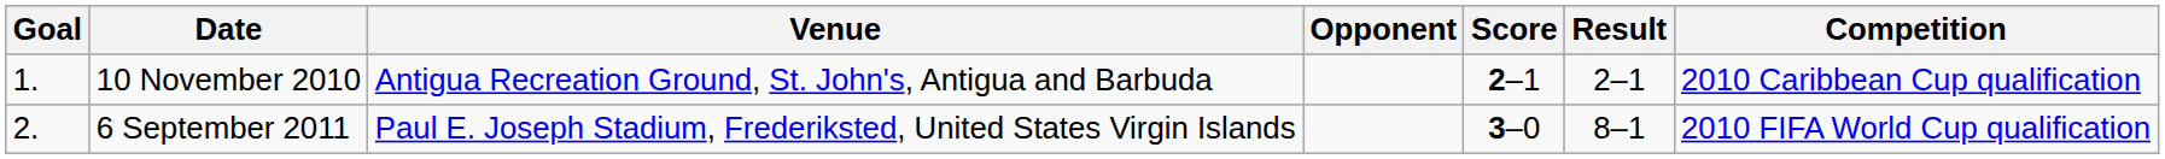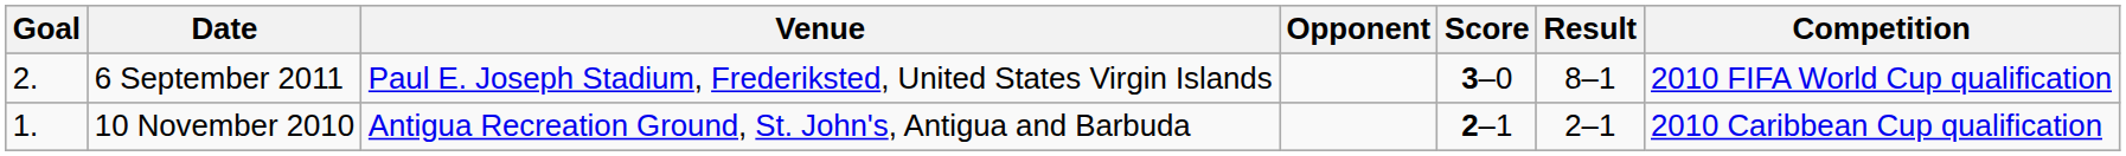 <table class="wikitable plainrowheaders sortable">
 <tr>
 <th>Goal</th>
 <th>Date</th>
 <th>Venue</th>
 <th>Opponent</th>
 <th>Score</th>
 <th>Result</th>
 <th>Competition</th>
 </tr>
 <tr>
+<td>2.</td>
+<td>6 September 2011</td>
+<td><a href='#'>Paul E. Joseph Stadium</a>, <a href='#'>Frederiksted</a>, United States Virgin Islands</td>
+<td></td>
+<td align=center><strong>3</strong>–0</td>
+<td align=center>8–1</td>
+<td><a href='#'>2010 FIFA World Cup qualification</a></td>
+</tr>
+<tr>
 <td>1.</td>
 <td>10 November 2010</td>
 <td><a href='#'>Antigua Recreation Ground</a>, <a href='#'>St. John's</a>, Antigua and Barbuda</td>
 <td></td>
 <td align=center><strong>2</strong>–1</td>
 <td align=center>2–1</td>
 <td><a href='#'>2010 Caribbean Cup qualification</a></td>
 </tr>
-<tr>
-<td>2.</td>
-<td>6 September 2011</td>
-<td><a href='#'>Paul E. Joseph Stadium</a>, <a href='#'>Frederiksted</a>, United States Virgin Islands</td>
-<td></td>
-<td align=center><strong>3</strong>–0</td>
-<td align=center>8–1</td>
-<td><a href='#'>2010 FIFA World Cup qualification</a></td>
-</tr>
 </table>
